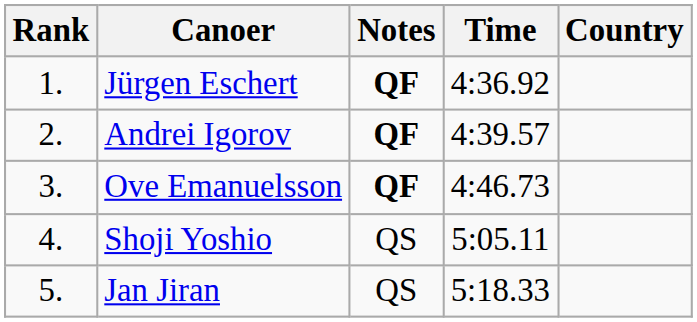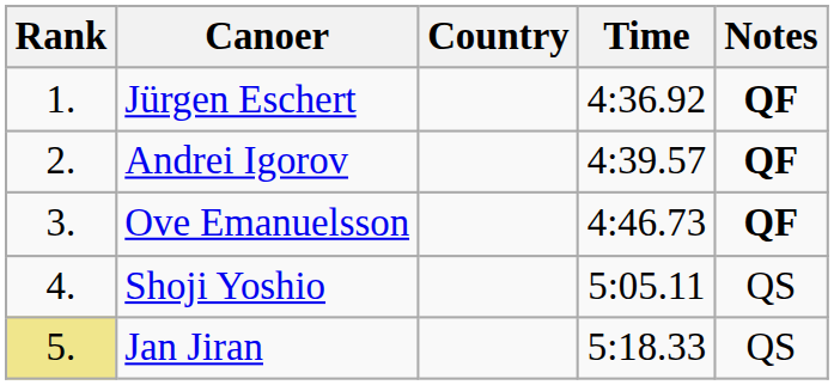 <table class="wikitable sortable" style="text-align:center">
 <tr>
 <th>Rank</th>
 <th>Canoer</th>
+<th>Country</th>
+<th>Time</th>
 <th>Notes</th>
-<th>Time</th>
-<th>Country</th>
 </tr>
 <tr>
 <td>1.</td>
 <td align=left athlete><a href='#'>Jürgen Eschert</a></td>
+<td align=left></td>
+<td>4:36.92</td>
 <td><strong>QF</strong></td>
-<td>4:36.92</td>
-<td align=left></td>
 </tr>
 <tr>
 <td>2.</td>
 <td align=left athlete><a href='#'>Andrei Igorov</a></td>
+<td align=left></td>
+<td>4:39.57</td>
 <td><strong>QF</strong></td>
-<td>4:39.57</td>
-<td align=left></td>
 </tr>
 <tr>
 <td>3.</td>
 <td align=left athlete><a href='#'>Ove Emanuelsson</a></td>
+<td align=left></td>
+<td>4:46.73</td>
 <td><strong>QF</strong></td>
-<td>4:46.73</td>
-<td align=left></td>
 </tr>
 <tr>
 <td>4.</td>
 <td align=left athlete><a href='#'>Shoji Yoshio</a></td>
+<td align=left></td>
+<td>5:05.11</td>
 <td>QS</td>
-<td>5:05.11</td>
-<td align=left></td>
 </tr>
 <tr>
-<td>5.</td>
+<td style="background: khaki;">5.</td>
 <td align=left athlete><a href='#'>Jan Jiran</a></td>
+<td align=left></td>
+<td>5:18.33</td>
 <td>QS</td>
-<td>5:18.33</td>
-<td align=left></td>
 </tr>
 </table>
